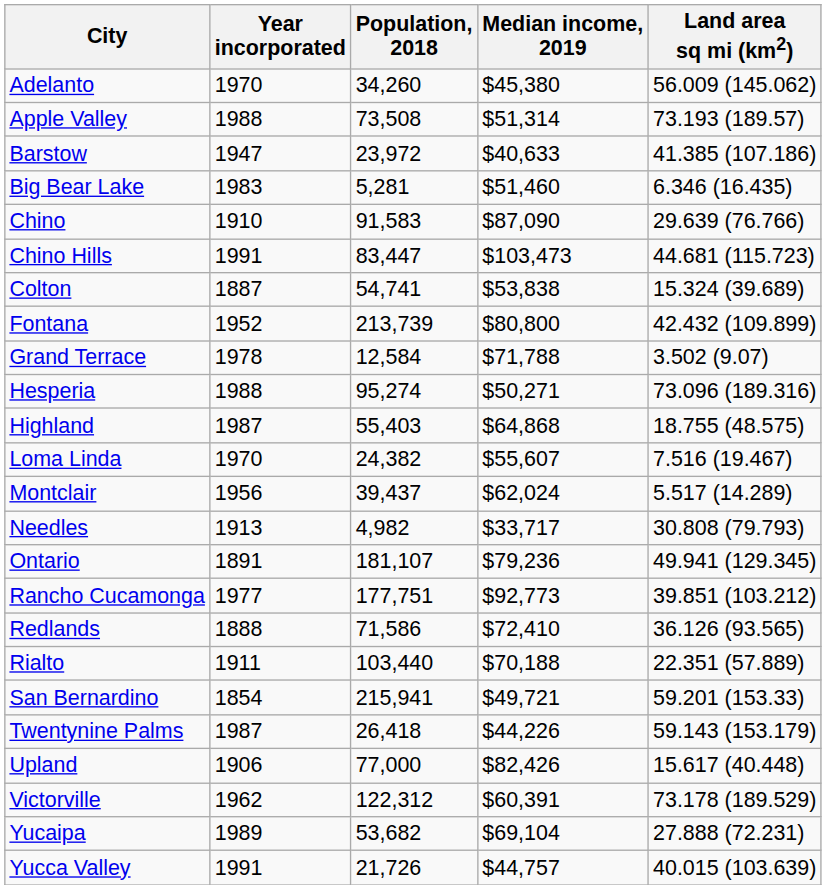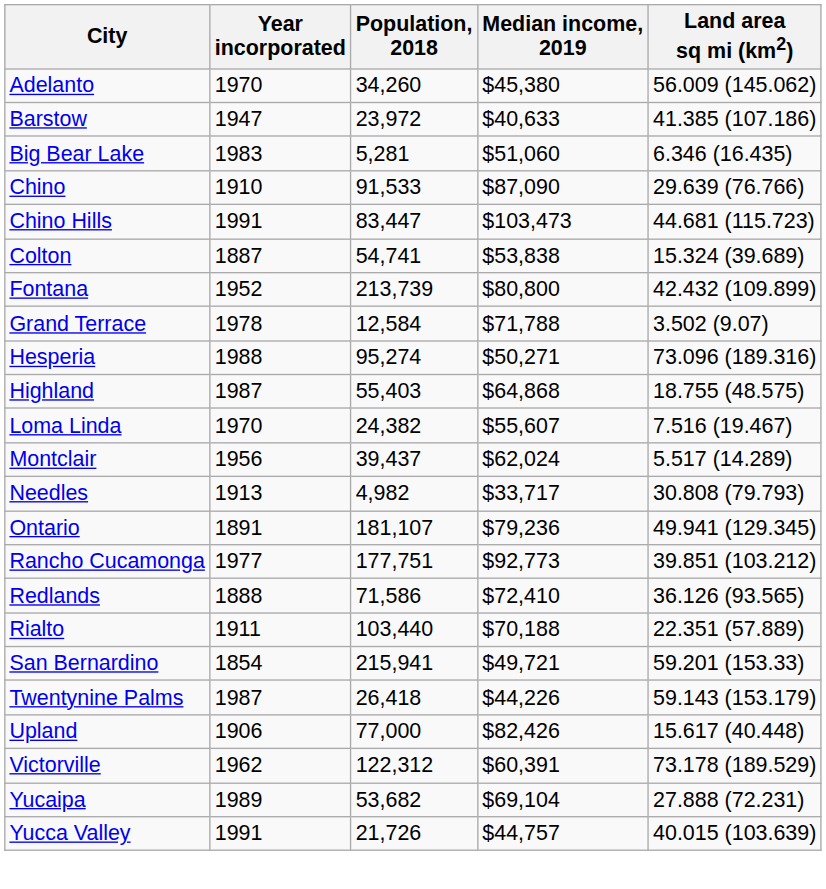 <table class="wikitable sortable" style="margin:auto;">
 <tr>
 <th>City</th>
 <th>Year <br>incorporated</th>
 <th>Population,<br>2018</th>
 <th>Median income,<br>2019</th>
 <th>Land area<br>sq mi (km<sup>2</sup>)</th>
 </tr>
 <tr>
 <td><a href='#'>Adelanto</a></td>
 <td>1970</td>
 <td>34,260</td>
 <td>$45,380</td>
 <td>56.009 (145.062)</td>
 </tr>
 <tr>
-<td><a href='#'>Apple Valley</a></td>
-<td>1988</td>
-<td>73,508</td>
-<td>$51,314</td>
-<td>73.193 (189.57)</td>
-</tr>
-<tr>
 <td><a href='#'>Barstow</a></td>
 <td>1947</td>
 <td>23,972</td>
 <td>$40,633</td>
 <td>41.385 (107.186)</td>
 </tr>
 <tr>
 <td><a href='#'>Big Bear Lake</a></td>
 <td>1983</td>
 <td>5,281</td>
-<td>$51,460</td>
+<td>$51,060</td>
 <td>6.346 (16.435)</td>
 </tr>
 <tr>
 <td><a href='#'>Chino</a></td>
 <td>1910</td>
-<td>91,583</td>
+<td>91,533</td>
 <td>$87,090</td>
 <td>29.639 (76.766)</td>
 </tr>
 <tr>
 <td><a href='#'>Chino Hills</a></td>
 <td>1991</td>
 <td>83,447</td>
 <td>$103,473</td>
 <td>44.681 (115.723)</td>
 </tr>
 <tr>
 <td><a href='#'>Colton</a></td>
 <td>1887</td>
 <td>54,741</td>
 <td>$53,838</td>
 <td>15.324 (39.689)</td>
 </tr>
 <tr>
 <td><a href='#'>Fontana</a></td>
 <td>1952</td>
 <td>213,739</td>
 <td>$80,800</td>
 <td>42.432 (109.899)</td>
 </tr>
 <tr>
 <td><a href='#'>Grand Terrace</a></td>
 <td>1978</td>
 <td>12,584</td>
 <td>$71,788</td>
 <td>3.502 (9.07)</td>
 </tr>
 <tr>
 <td><a href='#'>Hesperia</a></td>
 <td>1988</td>
 <td>95,274</td>
 <td>$50,271</td>
 <td>73.096 (189.316)</td>
 </tr>
 <tr>
 <td><a href='#'>Highland</a></td>
 <td>1987</td>
 <td>55,403</td>
 <td>$64,868</td>
 <td>18.755 (48.575)</td>
 </tr>
 <tr>
 <td><a href='#'>Loma Linda</a></td>
 <td>1970</td>
 <td>24,382</td>
 <td>$55,607</td>
 <td>7.516 (19.467)</td>
 </tr>
 <tr>
 <td><a href='#'>Montclair</a></td>
 <td>1956</td>
 <td>39,437</td>
 <td>$62,024</td>
 <td>5.517 (14.289)</td>
 </tr>
 <tr>
 <td><a href='#'>Needles</a></td>
 <td>1913</td>
 <td>4,982</td>
 <td>$33,717</td>
 <td>30.808 (79.793)</td>
 </tr>
 <tr>
 <td><a href='#'>Ontario</a></td>
 <td>1891</td>
 <td>181,107</td>
 <td>$79,236</td>
 <td>49.941 (129.345)</td>
 </tr>
 <tr>
 <td><a href='#'>Rancho Cucamonga</a></td>
 <td>1977</td>
 <td>177,751</td>
 <td>$92,773</td>
 <td>39.851 (103.212)</td>
 </tr>
 <tr>
 <td><a href='#'>Redlands</a></td>
 <td>1888</td>
 <td>71,586</td>
 <td>$72,410</td>
 <td>36.126 (93.565)</td>
 </tr>
 <tr>
 <td><a href='#'>Rialto</a></td>
 <td>1911</td>
 <td>103,440</td>
 <td>$70,188</td>
 <td>22.351 (57.889)</td>
 </tr>
 <tr>
 <td><a href='#'>San Bernardino</a></td>
 <td>1854</td>
 <td>215,941</td>
 <td>$49,721</td>
 <td>59.201 (153.33)</td>
 </tr>
 <tr>
 <td><a href='#'>Twentynine Palms</a></td>
 <td>1987</td>
 <td>26,418</td>
 <td>$44,226</td>
 <td>59.143 (153.179)</td>
 </tr>
 <tr>
 <td><a href='#'>Upland</a></td>
 <td>1906</td>
 <td>77,000</td>
 <td>$82,426</td>
 <td>15.617 (40.448)</td>
 </tr>
 <tr>
 <td><a href='#'>Victorville</a></td>
 <td>1962</td>
 <td>122,312</td>
 <td>$60,391</td>
 <td>73.178 (189.529)</td>
 </tr>
 <tr>
 <td><a href='#'>Yucaipa</a></td>
 <td>1989</td>
 <td>53,682</td>
 <td>$69,104</td>
 <td>27.888 (72.231)</td>
 </tr>
 <tr>
 <td><a href='#'>Yucca Valley</a></td>
 <td>1991</td>
 <td>21,726</td>
 <td>$44,757</td>
 <td>40.015 (103.639)</td>
 </tr>
 </table>
